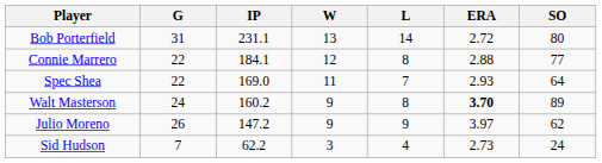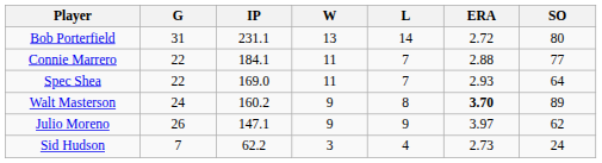 <table class="wikitable sortable">
 <tr>
 <th bgcolor="#DDDDFF" width="16%">Player</th>
 <th bgcolor="#DDDDFF" width="9%">G</th>
 <th bgcolor="#DDDDFF" width="9%">IP</th>
 <th bgcolor="#DDDDFF" width="9%">W</th>
 <th bgcolor="#DDDDFF" width="9%">L</th>
 <th bgcolor="#DDDDFF" width="9%">ERA</th>
 <th bgcolor="#DDDDFF" width="9%">SO</th>
 </tr>
 <tr align="center">
 <td><a href='#'>Bob Porterfield</a></td>
 <td>31</td>
 <td>231.1</td>
 <td>13</td>
 <td>14</td>
 <td>2.72</td>
 <td>80</td>
 </tr>
 <tr align="center">
 <td><a href='#'>Connie Marrero</a></td>
 <td>22</td>
 <td>184.1</td>
-<td>12</td>
-<td>8</td>
+<td>11</td>
+<td>7</td>
 <td>2.88</td>
 <td>77</td>
 </tr>
 <tr align="center">
 <td><a href='#'>Spec Shea</a></td>
 <td>22</td>
 <td>169.0</td>
 <td>11</td>
 <td>7</td>
 <td>2.93</td>
 <td>64</td>
 </tr>
 <tr align="center">
 <td><a href='#'>Walt Masterson</a></td>
 <td>24</td>
 <td>160.2</td>
 <td>9</td>
 <td>8</td>
 <td><strong>3.70</strong></td>
 <td>89</td>
 </tr>
 <tr align="center">
 <td><a href='#'>Julio Moreno</a></td>
 <td>26</td>
-<td>147.2</td>
+<td>147.1</td>
 <td>9</td>
 <td>9</td>
 <td>3.97</td>
 <td>62</td>
 </tr>
 <tr align="center">
 <td><a href='#'>Sid Hudson</a></td>
 <td>7</td>
 <td>62.2</td>
 <td>3</td>
 <td>4</td>
 <td>2.73</td>
 <td>24</td>
 </tr>
 </table>
